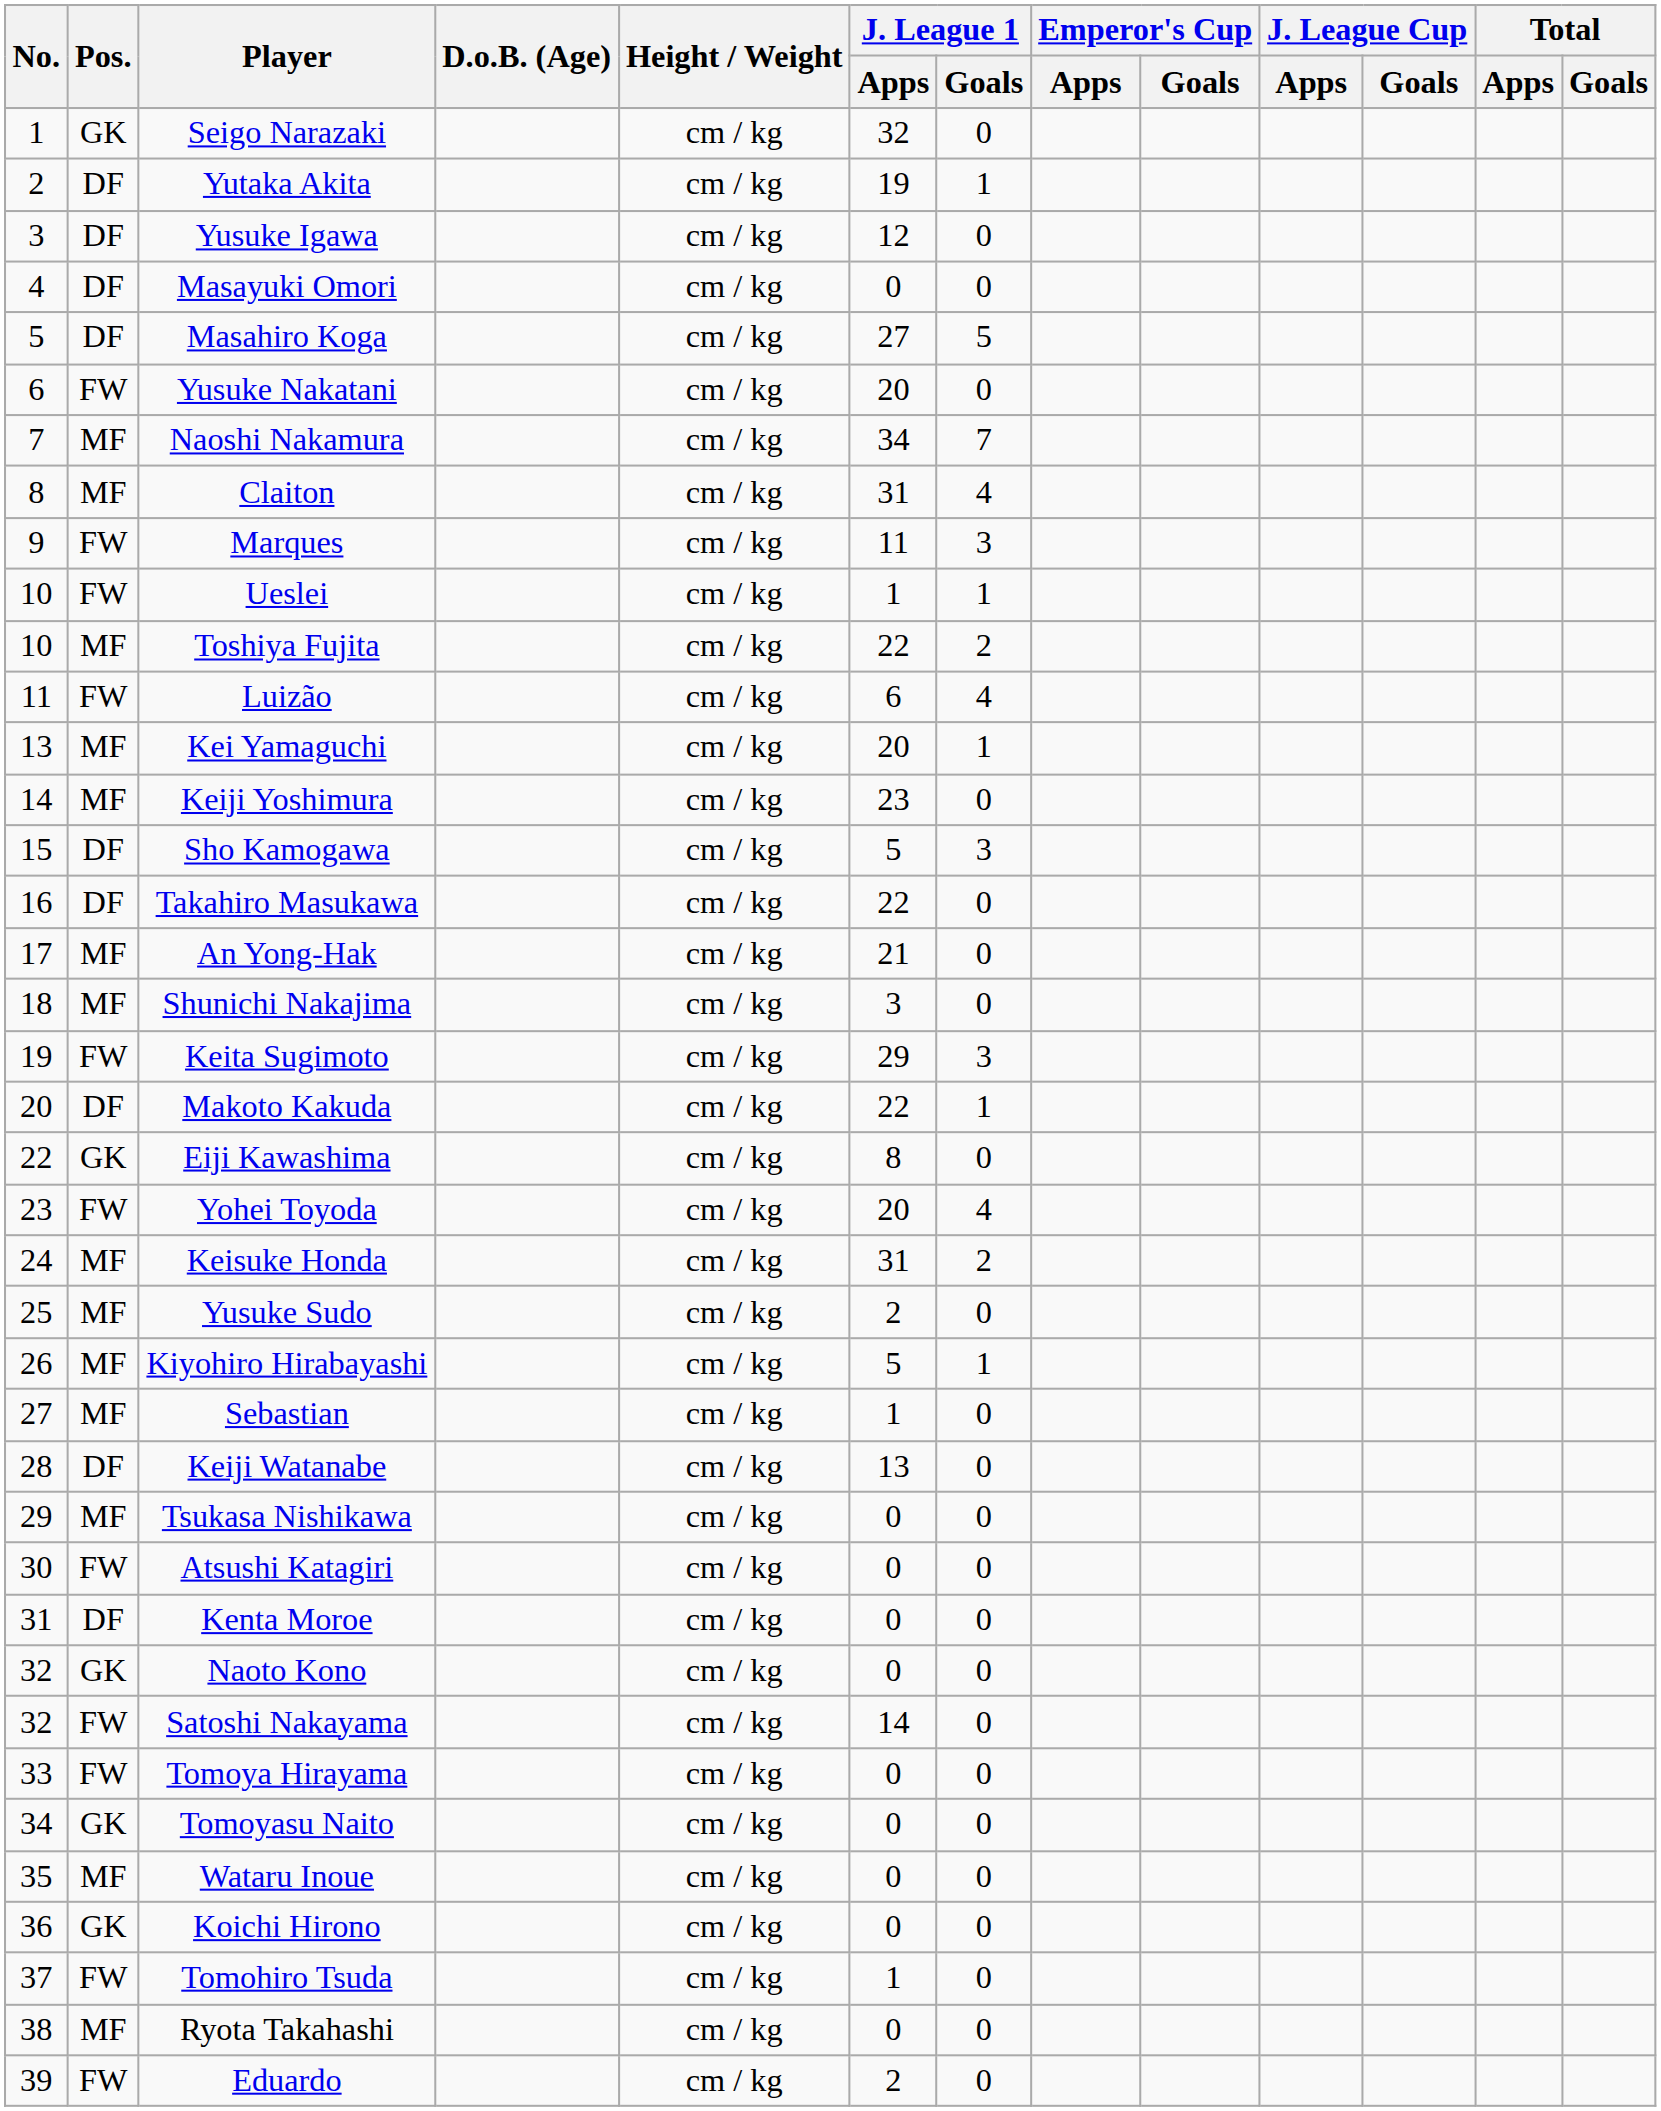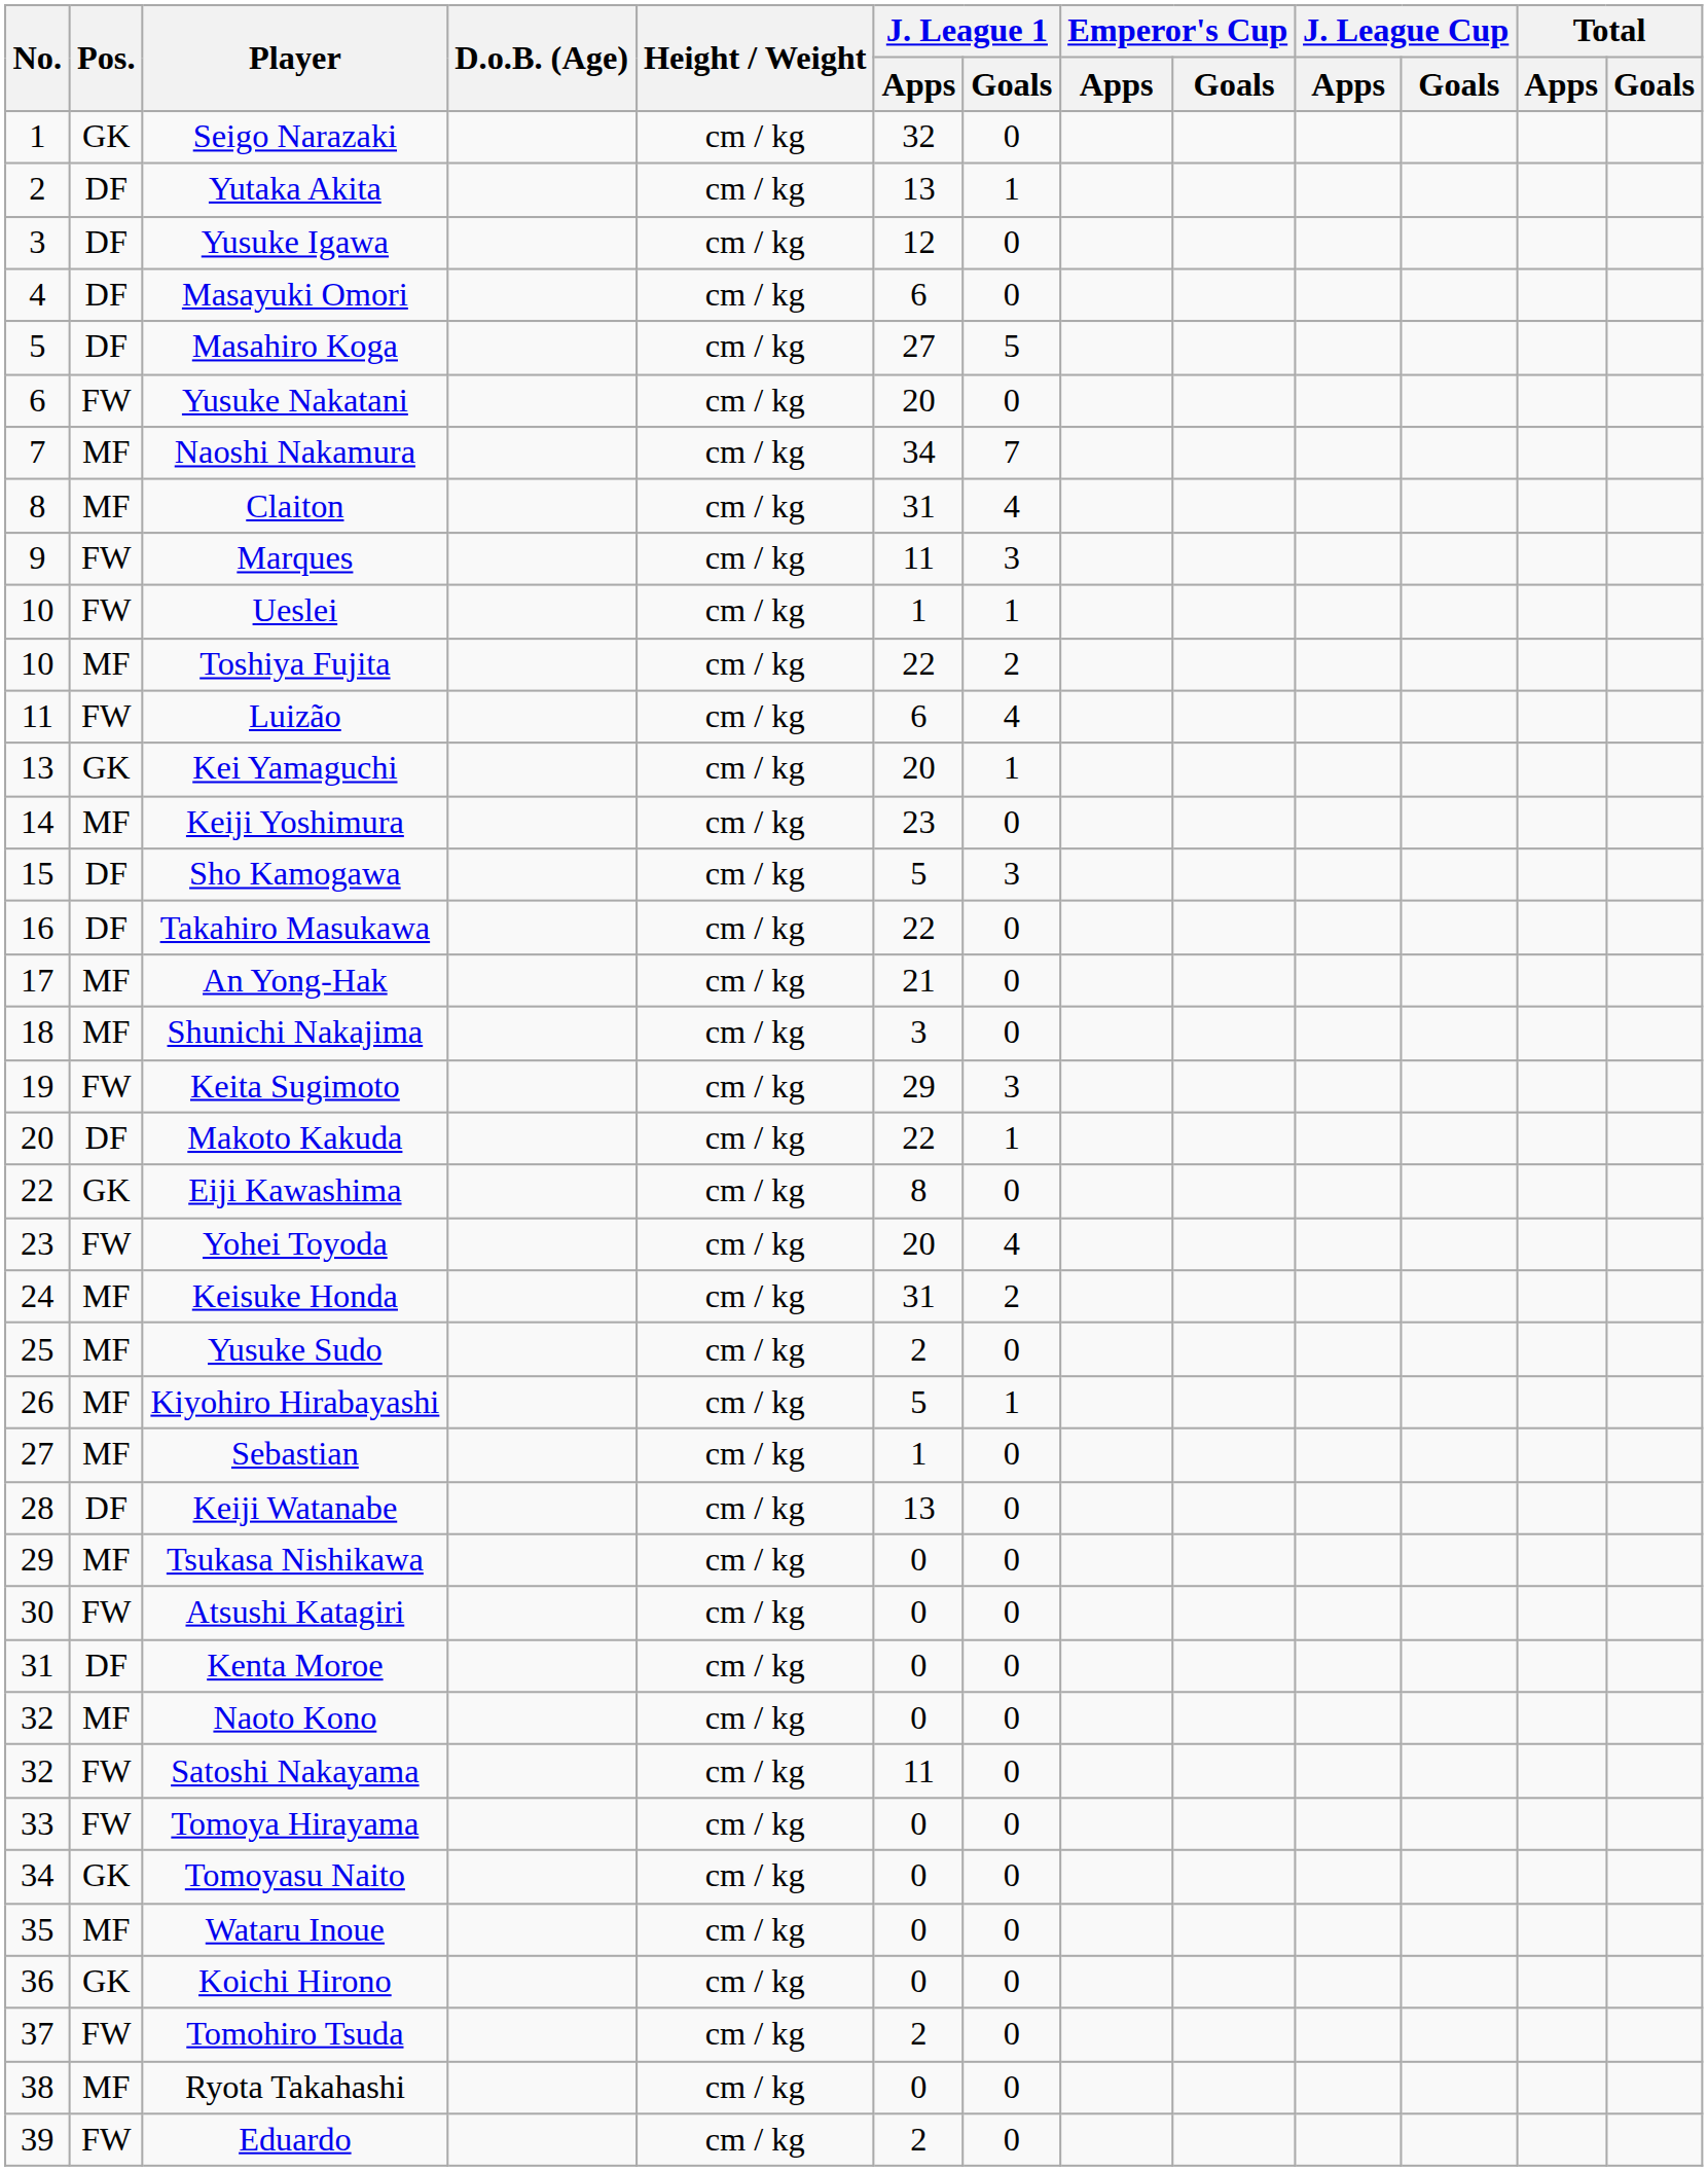 <table class="wikitable" style="text-align:center;">
 <tr>
 <th rowspan="2">No.</th>
 <th rowspan="2">Pos.</th>
 <th rowspan="2">Player</th>
 <th rowspan="2">D.o.B. (Age)</th>
 <th rowspan="2">Height / Weight</th>
 <th colspan="2"><a href='#'>J. League 1</a></th>
 <th colspan="2"><a href='#'>Emperor's Cup</a></th>
 <th colspan="2"><a href='#'>J. League Cup</a></th>
 <th colspan="2">Total</th>
 </tr>
 <tr>
 <th>Apps</th>
 <th>Goals</th>
 <th>Apps</th>
 <th>Goals</th>
 <th>Apps</th>
 <th>Goals</th>
 <th>Apps</th>
 <th>Goals</th>
 </tr>
 <tr>
 <td>1</td>
 <td>GK</td>
 <td><a href='#'>Seigo Narazaki</a></td>
 <td></td>
 <td>cm / kg</td>
 <td>32</td>
 <td>0</td>
 <td></td>
 <td></td>
 <td></td>
 <td></td>
 <td></td>
 <td></td>
 </tr>
 <tr>
 <td>2</td>
 <td>DF</td>
 <td><a href='#'>Yutaka Akita</a></td>
 <td></td>
 <td>cm / kg</td>
-<td>19</td>
+<td>13</td>
 <td>1</td>
 <td></td>
 <td></td>
 <td></td>
 <td></td>
 <td></td>
 <td></td>
 </tr>
 <tr>
 <td>3</td>
 <td>DF</td>
 <td><a href='#'>Yusuke Igawa</a></td>
 <td></td>
 <td>cm / kg</td>
 <td>12</td>
 <td>0</td>
 <td></td>
 <td></td>
 <td></td>
 <td></td>
 <td></td>
 <td></td>
 </tr>
 <tr>
 <td>4</td>
 <td>DF</td>
 <td><a href='#'>Masayuki Omori</a></td>
 <td></td>
 <td>cm / kg</td>
-<td>0</td>
+<td>6</td>
 <td>0</td>
 <td></td>
 <td></td>
 <td></td>
 <td></td>
 <td></td>
 <td></td>
 </tr>
 <tr>
 <td>5</td>
 <td>DF</td>
 <td><a href='#'>Masahiro Koga</a></td>
 <td></td>
 <td>cm / kg</td>
 <td>27</td>
 <td>5</td>
 <td></td>
 <td></td>
 <td></td>
 <td></td>
 <td></td>
 <td></td>
 </tr>
 <tr>
 <td>6</td>
 <td>FW</td>
 <td><a href='#'>Yusuke Nakatani</a></td>
 <td></td>
 <td>cm / kg</td>
 <td>20</td>
 <td>0</td>
 <td></td>
 <td></td>
 <td></td>
 <td></td>
 <td></td>
 <td></td>
 </tr>
 <tr>
 <td>7</td>
 <td>MF</td>
 <td><a href='#'>Naoshi Nakamura</a></td>
 <td></td>
 <td>cm / kg</td>
 <td>34</td>
 <td>7</td>
 <td></td>
 <td></td>
 <td></td>
 <td></td>
 <td></td>
 <td></td>
 </tr>
 <tr>
 <td>8</td>
 <td>MF</td>
 <td><a href='#'>Claiton</a></td>
 <td></td>
 <td>cm / kg</td>
 <td>31</td>
 <td>4</td>
 <td></td>
 <td></td>
 <td></td>
 <td></td>
 <td></td>
 <td></td>
 </tr>
 <tr>
 <td>9</td>
 <td>FW</td>
 <td><a href='#'>Marques</a></td>
 <td></td>
 <td>cm / kg</td>
 <td>11</td>
 <td>3</td>
 <td></td>
 <td></td>
 <td></td>
 <td></td>
 <td></td>
 <td></td>
 </tr>
 <tr>
 <td>10</td>
 <td>FW</td>
 <td><a href='#'>Ueslei</a></td>
 <td></td>
 <td>cm / kg</td>
 <td>1</td>
 <td>1</td>
 <td></td>
 <td></td>
 <td></td>
 <td></td>
 <td></td>
 <td></td>
 </tr>
 <tr>
 <td>10</td>
 <td>MF</td>
 <td><a href='#'>Toshiya Fujita</a></td>
 <td></td>
 <td>cm / kg</td>
 <td>22</td>
 <td>2</td>
 <td></td>
 <td></td>
 <td></td>
 <td></td>
 <td></td>
 <td></td>
 </tr>
 <tr>
 <td>11</td>
 <td>FW</td>
 <td><a href='#'>Luizão</a></td>
 <td></td>
 <td>cm / kg</td>
 <td>6</td>
 <td>4</td>
 <td></td>
 <td></td>
 <td></td>
 <td></td>
 <td></td>
 <td></td>
 </tr>
 <tr>
 <td>13</td>
-<td>MF</td>
+<td>GK</td>
 <td><a href='#'>Kei Yamaguchi</a></td>
 <td></td>
 <td>cm / kg</td>
 <td>20</td>
 <td>1</td>
 <td></td>
 <td></td>
 <td></td>
 <td></td>
 <td></td>
 <td></td>
 </tr>
 <tr>
 <td>14</td>
 <td>MF</td>
 <td><a href='#'>Keiji Yoshimura</a></td>
 <td></td>
 <td>cm / kg</td>
 <td>23</td>
 <td>0</td>
 <td></td>
 <td></td>
 <td></td>
 <td></td>
 <td></td>
 <td></td>
 </tr>
 <tr>
 <td>15</td>
 <td>DF</td>
 <td><a href='#'>Sho Kamogawa</a></td>
 <td></td>
 <td>cm / kg</td>
 <td>5</td>
 <td>3</td>
 <td></td>
 <td></td>
 <td></td>
 <td></td>
 <td></td>
 <td></td>
 </tr>
 <tr>
 <td>16</td>
 <td>DF</td>
 <td><a href='#'>Takahiro Masukawa</a></td>
 <td></td>
 <td>cm / kg</td>
 <td>22</td>
 <td>0</td>
 <td></td>
 <td></td>
 <td></td>
 <td></td>
 <td></td>
 <td></td>
 </tr>
 <tr>
 <td>17</td>
 <td>MF</td>
 <td><a href='#'>An Yong-Hak</a></td>
 <td></td>
 <td>cm / kg</td>
 <td>21</td>
 <td>0</td>
 <td></td>
 <td></td>
 <td></td>
 <td></td>
 <td></td>
 <td></td>
 </tr>
 <tr>
 <td>18</td>
 <td>MF</td>
 <td><a href='#'>Shunichi Nakajima</a></td>
 <td></td>
 <td>cm / kg</td>
 <td>3</td>
 <td>0</td>
 <td></td>
 <td></td>
 <td></td>
 <td></td>
 <td></td>
 <td></td>
 </tr>
 <tr>
 <td>19</td>
 <td>FW</td>
 <td><a href='#'>Keita Sugimoto</a></td>
 <td></td>
 <td>cm / kg</td>
 <td>29</td>
 <td>3</td>
 <td></td>
 <td></td>
 <td></td>
 <td></td>
 <td></td>
 <td></td>
 </tr>
 <tr>
 <td>20</td>
 <td>DF</td>
 <td><a href='#'>Makoto Kakuda</a></td>
 <td></td>
 <td>cm / kg</td>
 <td>22</td>
 <td>1</td>
 <td></td>
 <td></td>
 <td></td>
 <td></td>
 <td></td>
 <td></td>
 </tr>
 <tr>
 <td>22</td>
 <td>GK</td>
 <td><a href='#'>Eiji Kawashima</a></td>
 <td></td>
 <td>cm / kg</td>
 <td>8</td>
 <td>0</td>
 <td></td>
 <td></td>
 <td></td>
 <td></td>
 <td></td>
 <td></td>
 </tr>
 <tr>
 <td>23</td>
 <td>FW</td>
 <td><a href='#'>Yohei Toyoda</a></td>
 <td></td>
 <td>cm / kg</td>
 <td>20</td>
 <td>4</td>
 <td></td>
 <td></td>
 <td></td>
 <td></td>
 <td></td>
 <td></td>
 </tr>
 <tr>
 <td>24</td>
 <td>MF</td>
 <td><a href='#'>Keisuke Honda</a></td>
 <td></td>
 <td>cm / kg</td>
 <td>31</td>
 <td>2</td>
 <td></td>
 <td></td>
 <td></td>
 <td></td>
 <td></td>
 <td></td>
 </tr>
 <tr>
 <td>25</td>
 <td>MF</td>
 <td><a href='#'>Yusuke Sudo</a></td>
 <td></td>
 <td>cm / kg</td>
 <td>2</td>
 <td>0</td>
 <td></td>
 <td></td>
 <td></td>
 <td></td>
 <td></td>
 <td></td>
 </tr>
 <tr>
 <td>26</td>
 <td>MF</td>
 <td><a href='#'>Kiyohiro Hirabayashi</a></td>
 <td></td>
 <td>cm / kg</td>
 <td>5</td>
 <td>1</td>
 <td></td>
 <td></td>
 <td></td>
 <td></td>
 <td></td>
 <td></td>
 </tr>
 <tr>
 <td>27</td>
 <td>MF</td>
 <td><a href='#'>Sebastian</a></td>
 <td></td>
 <td>cm / kg</td>
 <td>1</td>
 <td>0</td>
 <td></td>
 <td></td>
 <td></td>
 <td></td>
 <td></td>
 <td></td>
 </tr>
 <tr>
 <td>28</td>
 <td>DF</td>
 <td><a href='#'>Keiji Watanabe</a></td>
 <td></td>
 <td>cm / kg</td>
 <td>13</td>
 <td>0</td>
 <td></td>
 <td></td>
 <td></td>
 <td></td>
 <td></td>
 <td></td>
 </tr>
 <tr>
 <td>29</td>
 <td>MF</td>
 <td><a href='#'>Tsukasa Nishikawa</a></td>
 <td></td>
 <td>cm / kg</td>
 <td>0</td>
 <td>0</td>
 <td></td>
 <td></td>
 <td></td>
 <td></td>
 <td></td>
 <td></td>
 </tr>
 <tr>
 <td>30</td>
 <td>FW</td>
 <td><a href='#'>Atsushi Katagiri</a></td>
 <td></td>
 <td>cm / kg</td>
 <td>0</td>
 <td>0</td>
 <td></td>
 <td></td>
 <td></td>
 <td></td>
 <td></td>
 <td></td>
 </tr>
 <tr>
 <td>31</td>
 <td>DF</td>
 <td><a href='#'>Kenta Moroe</a></td>
 <td></td>
 <td>cm / kg</td>
 <td>0</td>
 <td>0</td>
 <td></td>
 <td></td>
 <td></td>
 <td></td>
 <td></td>
 <td></td>
 </tr>
 <tr>
 <td>32</td>
-<td>GK</td>
+<td>MF</td>
 <td><a href='#'>Naoto Kono</a></td>
 <td></td>
 <td>cm / kg</td>
 <td>0</td>
 <td>0</td>
 <td></td>
 <td></td>
 <td></td>
 <td></td>
 <td></td>
 <td></td>
 </tr>
 <tr>
 <td>32</td>
 <td>FW</td>
 <td><a href='#'>Satoshi Nakayama</a></td>
 <td></td>
 <td>cm / kg</td>
-<td>14</td>
+<td>11</td>
 <td>0</td>
 <td></td>
 <td></td>
 <td></td>
 <td></td>
 <td></td>
 <td></td>
 </tr>
 <tr>
 <td>33</td>
 <td>FW</td>
 <td><a href='#'>Tomoya Hirayama</a></td>
 <td></td>
 <td>cm / kg</td>
 <td>0</td>
 <td>0</td>
 <td></td>
 <td></td>
 <td></td>
 <td></td>
 <td></td>
 <td></td>
 </tr>
 <tr>
 <td>34</td>
 <td>GK</td>
 <td><a href='#'>Tomoyasu Naito</a></td>
 <td></td>
 <td>cm / kg</td>
 <td>0</td>
 <td>0</td>
 <td></td>
 <td></td>
 <td></td>
 <td></td>
 <td></td>
 <td></td>
 </tr>
 <tr>
 <td>35</td>
 <td>MF</td>
 <td><a href='#'>Wataru Inoue</a></td>
 <td></td>
 <td>cm / kg</td>
 <td>0</td>
 <td>0</td>
 <td></td>
 <td></td>
 <td></td>
 <td></td>
 <td></td>
 <td></td>
 </tr>
 <tr>
 <td>36</td>
 <td>GK</td>
 <td><a href='#'>Koichi Hirono</a></td>
 <td></td>
 <td>cm / kg</td>
 <td>0</td>
 <td>0</td>
 <td></td>
 <td></td>
 <td></td>
 <td></td>
 <td></td>
 <td></td>
 </tr>
 <tr>
 <td>37</td>
 <td>FW</td>
 <td><a href='#'>Tomohiro Tsuda</a></td>
 <td></td>
 <td>cm / kg</td>
-<td>1</td>
+<td>2</td>
 <td>0</td>
 <td></td>
 <td></td>
 <td></td>
 <td></td>
 <td></td>
 <td></td>
 </tr>
 <tr>
 <td>38</td>
 <td>MF</td>
 <td>Ryota Takahashi</td>
 <td></td>
 <td>cm / kg</td>
 <td>0</td>
 <td>0</td>
 <td></td>
 <td></td>
 <td></td>
 <td></td>
 <td></td>
 <td></td>
 </tr>
 <tr>
 <td>39</td>
 <td>FW</td>
 <td><a href='#'>Eduardo</a></td>
 <td></td>
 <td>cm / kg</td>
 <td>2</td>
 <td>0</td>
 <td></td>
 <td></td>
 <td></td>
 <td></td>
 <td></td>
 <td></td>
 </tr>
 </table>
